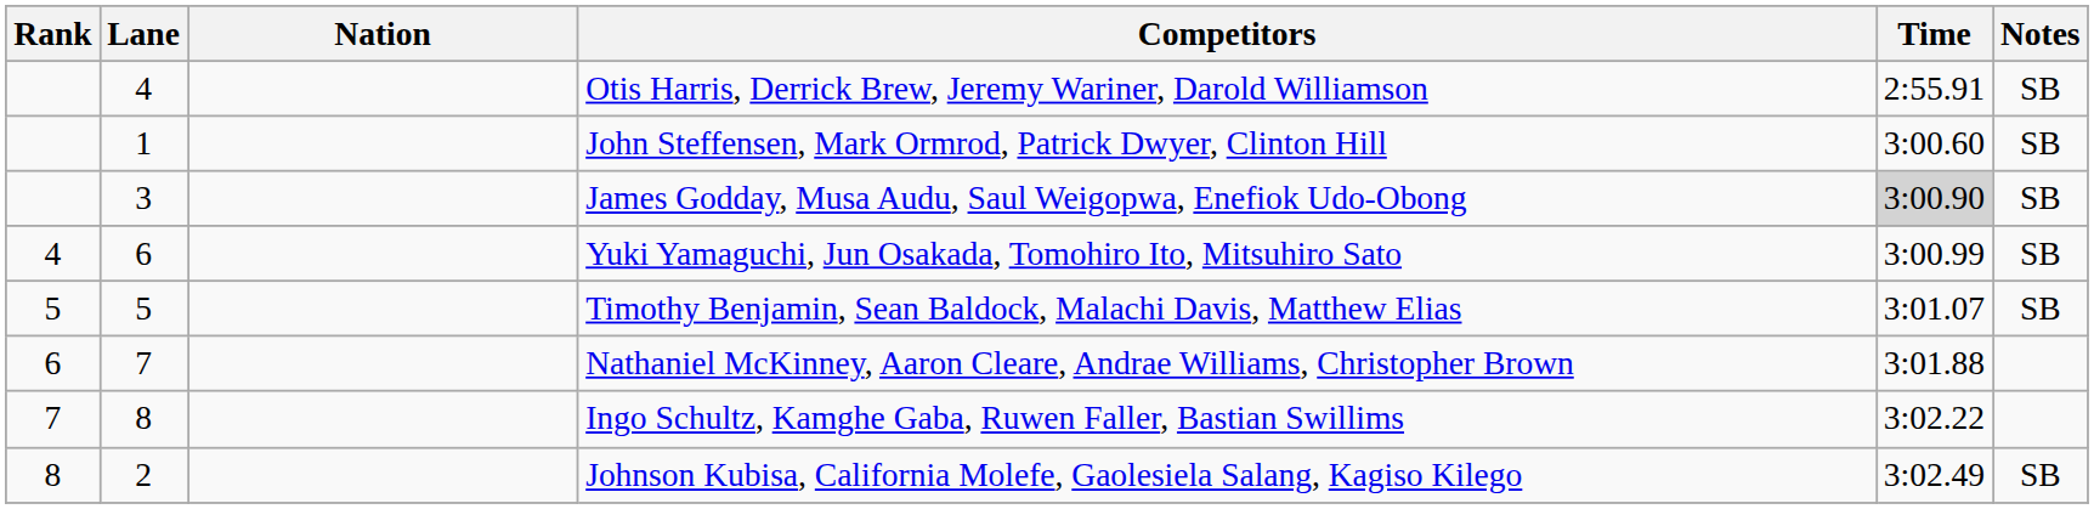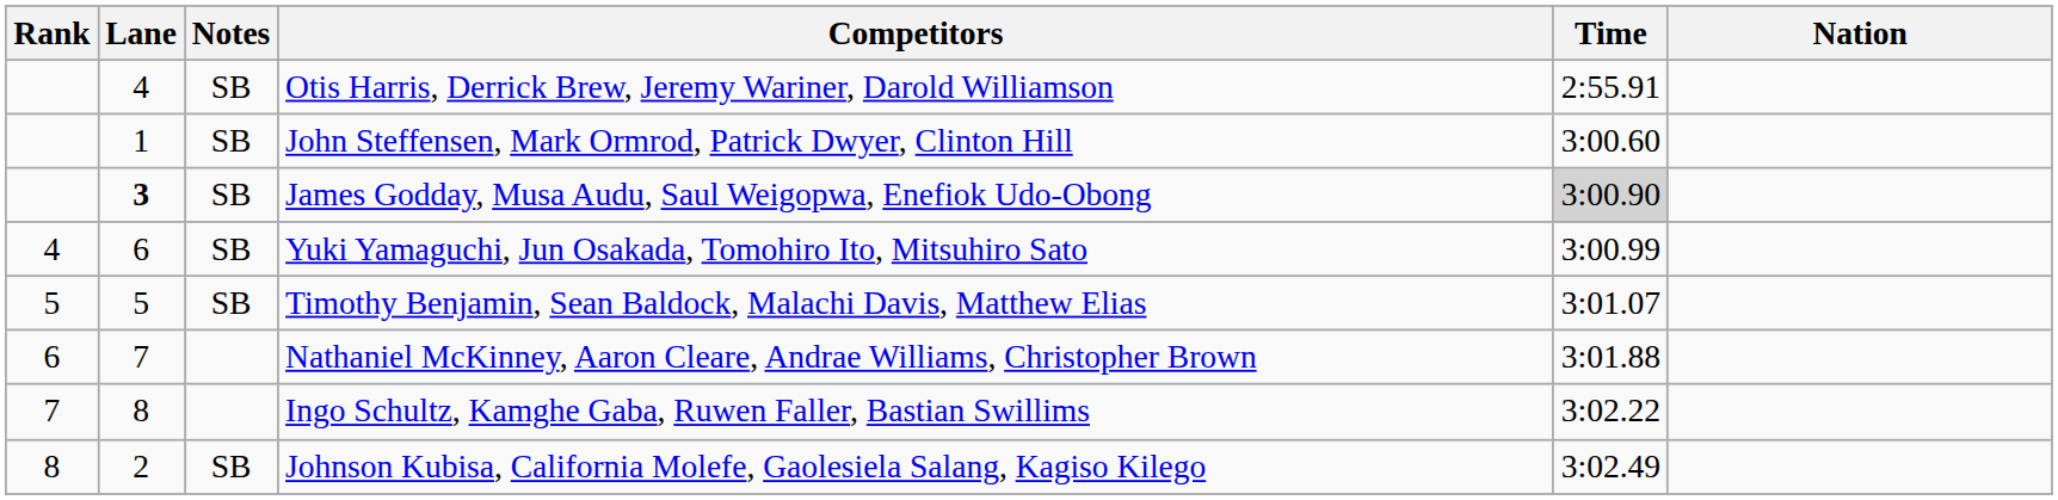 <table class="wikitable sortable"  style="width:75%; text-align:center; font-size:95%;">
 <tr>
 <th width=15>Rank</th>
 <th width=15>Lane</th>
-<th width=200>Nation</th>
+<th width=15>Notes</th>
 <th width=700>Competitors</th>
 <th width=15>Time</th>
-<th width=15>Notes</th>
+<th width=200>Nation</th>
 </tr>
 <tr>
 <td></td>
 <td>4</td>
-<td align=left></td>
+<td>SB</td>
 <td align=left><a href='#'>Otis Harris</a>, <a href='#'>Derrick Brew</a>, <a href='#'>Jeremy Wariner</a>, <a href='#'>Darold Williamson</a></td>
 <td>2:55.91</td>
-<td>SB</td>
+<td align=left></td>
 </tr>
 <tr>
 <td></td>
 <td>1</td>
-<td align=left></td>
+<td>SB</td>
 <td align=left><a href='#'>John Steffensen</a>, <a href='#'>Mark Ormrod</a>, <a href='#'>Patrick Dwyer</a>, <a href='#'>Clinton Hill</a></td>
 <td>3:00.60</td>
-<td>SB</td>
+<td align=left></td>
 </tr>
 <tr>
 <td></td>
-<td>3</td>
-<td align=left></td>
+<td><strong>3</strong></td>
+<td>SB</td>
 <td align=left><a href='#'>James Godday</a>, <a href='#'>Musa Audu</a>, <a href='#'>Saul Weigopwa</a>, <a href='#'>Enefiok Udo-Obong</a></td>
 <td style="background: lightgrey;">3:00.90</td>
-<td>SB</td>
+<td align=left></td>
 </tr>
 <tr>
 <td>4</td>
 <td>6</td>
-<td align=left></td>
+<td>SB</td>
 <td align=left><a href='#'>Yuki Yamaguchi</a>, <a href='#'>Jun Osakada</a>, <a href='#'>Tomohiro Ito</a>, <a href='#'>Mitsuhiro Sato</a></td>
 <td>3:00.99</td>
-<td>SB</td>
+<td align=left></td>
 </tr>
 <tr>
 <td>5</td>
 <td>5</td>
-<td align=left></td>
+<td>SB</td>
 <td align=left><a href='#'>Timothy Benjamin</a>, <a href='#'>Sean Baldock</a>, <a href='#'>Malachi Davis</a>, <a href='#'>Matthew Elias</a></td>
 <td>3:01.07</td>
-<td>SB</td>
+<td align=left></td>
 </tr>
 <tr>
 <td>6</td>
 <td>7</td>
-<td align=left></td>
+<td></td>
 <td align=left><a href='#'>Nathaniel McKinney</a>, <a href='#'>Aaron Cleare</a>, <a href='#'>Andrae Williams</a>, <a href='#'>Christopher Brown</a></td>
 <td>3:01.88</td>
-<td></td>
+<td align=left></td>
 </tr>
 <tr>
 <td>7</td>
 <td>8</td>
-<td align=left></td>
+<td></td>
 <td align=left><a href='#'>Ingo Schultz</a>, <a href='#'>Kamghe Gaba</a>, <a href='#'>Ruwen Faller</a>, <a href='#'>Bastian Swillims</a></td>
 <td>3:02.22</td>
-<td></td>
+<td align=left></td>
 </tr>
 <tr>
 <td>8</td>
 <td>2</td>
-<td align=left></td>
+<td>SB</td>
 <td align=left><a href='#'>Johnson Kubisa</a>, <a href='#'>California Molefe</a>, <a href='#'>Gaolesiela Salang</a>, <a href='#'>Kagiso Kilego</a></td>
 <td>3:02.49</td>
-<td>SB</td>
+<td align=left></td>
 </tr>
 </table>
